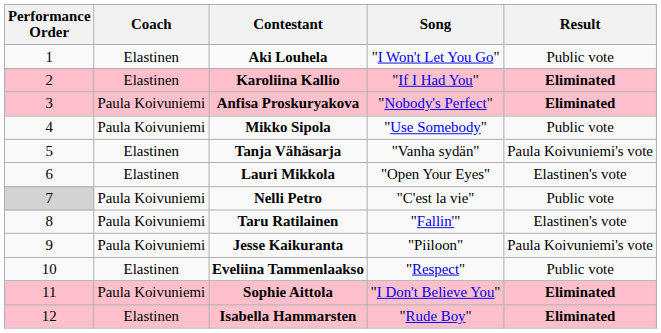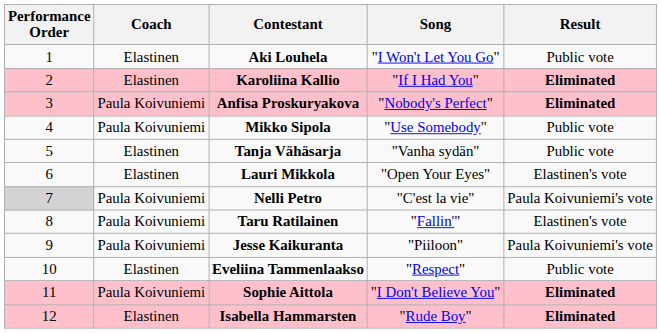 <table class="wikitable sortable" style="text-align: center; width: auto;">
 <tr>
 <th>Performance <br>Order</th>
 <th>Coach</th>
 <th>Contestant</th>
 <th>Song</th>
 <th>Result</th>
 </tr>
 <tr>
 <td>1</td>
 <td>Elastinen</td>
 <td><strong>Aki Louhela</strong></td>
 <td>"<a href='#'>I Won't Let You Go</a>"</td>
 <td>Public vote</td>
 </tr>
 <tr style="background:pink;">
 <td>2</td>
 <td>Elastinen</td>
 <td><strong>Karoliina Kallio</strong></td>
 <td>"<a href='#'>If I Had You</a>"</td>
 <td><strong>Eliminated</strong></td>
 </tr>
 <tr style="background:pink;">
 <td>3</td>
 <td>Paula Koivuniemi</td>
 <td><strong>Anfisa Proskuryakova</strong></td>
 <td>"<a href='#'>Nobody's Perfect</a>"</td>
 <td><strong>Eliminated</strong></td>
 </tr>
 <tr>
 <td>4</td>
 <td>Paula Koivuniemi</td>
 <td><strong>Mikko Sipola</strong></td>
 <td>"<a href='#'>Use Somebody</a>"</td>
 <td>Public vote</td>
 </tr>
 <tr>
 <td>5</td>
 <td>Elastinen</td>
 <td><strong>Tanja Vähäsarja</strong></td>
 <td>"Vanha sydän"</td>
-<td>Paula Koivuniemi's vote</td>
+<td>Public vote</td>
 </tr>
 <tr>
 <td>6</td>
 <td>Elastinen</td>
 <td><strong>Lauri Mikkola</strong></td>
 <td>"Open Your Eyes"</td>
 <td>Elastinen's vote</td>
 </tr>
 <tr>
 <td style="background: lightgrey;">7</td>
 <td>Paula Koivuniemi</td>
 <td><strong>Nelli Petro</strong></td>
 <td>"C'est la vie"</td>
-<td>Public vote</td>
+<td>Paula Koivuniemi's vote</td>
 </tr>
 <tr>
 <td>8</td>
 <td>Paula Koivuniemi</td>
 <td><strong>Taru Ratilainen</strong></td>
 <td>"<a href='#'>Fallin'</a>"</td>
 <td>Elastinen's vote</td>
 </tr>
 <tr>
 <td>9</td>
 <td>Paula Koivuniemi</td>
 <td><strong>Jesse Kaikuranta</strong></td>
 <td>"Piiloon"</td>
 <td>Paula Koivuniemi's vote</td>
 </tr>
 <tr>
 <td>10</td>
 <td>Elastinen</td>
 <td><strong>Eveliina Tammenlaakso</strong></td>
 <td>"<a href='#'>Respect</a>"</td>
 <td>Public vote</td>
 </tr>
 <tr style="background:pink;">
 <td>11</td>
 <td>Paula Koivuniemi</td>
 <td><strong>Sophie Aittola</strong></td>
 <td>"<a href='#'>I Don't Believe You</a>"</td>
 <td><strong>Eliminated</strong></td>
 </tr>
 <tr style="background:pink;">
 <td>12</td>
 <td>Elastinen</td>
 <td><strong>Isabella Hammarsten</strong></td>
 <td>"<a href='#'>Rude Boy</a>"</td>
 <td><strong>Eliminated</strong></td>
 </tr>
 </table>
